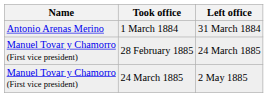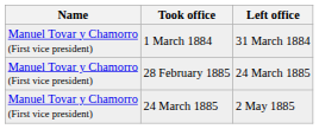 <table class="wikitable">
 <tr>
 <th>Name</th>
 <th>Took office</th>
 <th>Left office</th>
 </tr>
 <tr bgcolor="efefef">
-<td><a href='#'>Antonio Arenas Merino</a></td>
+<td><a href='#'>Manuel Tovar y Chamorro</a><br><small>(First vice president)</small></td>
 <td>1 March 1884</td>
 <td>31 March 1884</td>
 </tr>
 <tr bgcolor="efefef">
 <td><a href='#'>Manuel Tovar y Chamorro</a><br><small>(First vice president)</small></td>
 <td>28 February 1885</td>
 <td>24 March 1885</td>
 </tr>
 <tr bgcolor="efefef">
 <td><a href='#'>Manuel Tovar y Chamorro</a><br><small>(First vice president)</small></td>
 <td>24 March 1885</td>
 <td>2 May 1885</td>
 </tr>
 </table>
